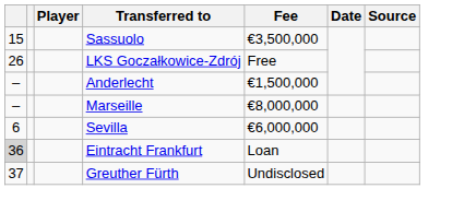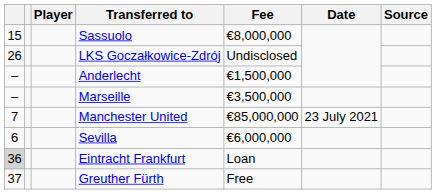 <table class="wikitable plainrowheaders sortable">
 <tr>
 <th></th>
 <th></th>
 <th scope=col><strong>Player</strong></th>
 <th><strong>Transferred to</strong></th>
 <th !scope=col; style="width: 65px;"><strong>Fee</strong></th>
 <th scope=col><strong>Date</strong></th>
 <th scope=col><strong>Source</strong></th>
 </tr>
 <tr>
 <td align=center>15</td>
 <td align=center></td>
 <td></td>
 <td> <a href='#'>Sassuolo</a></td>
-<td>€3,500,000</td>
+<td>€8,000,000</td>
 <td rowspan=3></td>
 <td></td>
 </tr>
 <tr>
 <td align=center>26</td>
 <td align=center></td>
 <td></td>
 <td> <a href='#'>LKS Goczałkowice-Zdrój</a></td>
-<td>Free</td>
+<td>Undisclosed</td>
 <td></td>
 </tr>
 <tr>
 <td align=center>–</td>
 <td align=center></td>
 <td></td>
 <td> <a href='#'>Anderlecht</a></td>
 <td>€1,500,000</td>
 <td></td>
 </tr>
 <tr>
 <td align=center>–</td>
 <td align=center></td>
 <td></td>
 <td> <a href='#'>Marseille</a></td>
-<td>€8,000,000</td>
+<td>€3,500,000</td>
 <td rowspan=1></td>
+<td></td>
+</tr>
+<tr>
+<td align=center>7</td>
+<td align=center></td>
+<td></td>
+<td> <a href='#'>Manchester United</a></td>
+<td>€85,000,000</td>
+<td>23 July 2021</td>
 <td></td>
 </tr>
 <tr>
 <td align=center>6</td>
 <td align=center></td>
 <td></td>
 <td> <a href='#'>Sevilla</a></td>
 <td>€6,000,000</td>
 <td></td>
 <td></td>
 </tr>
 <tr>
 <td align=center style="background: lightgrey;">36</td>
 <td align=center></td>
 <td></td>
 <td> <a href='#'>Eintracht Frankfurt</a></td>
 <td>Loan</td>
 <td></td>
 <td></td>
 </tr>
 <tr>
 <td align=center>37</td>
 <td align=center></td>
 <td></td>
 <td> <a href='#'>Greuther Fürth</a></td>
-<td>Undisclosed</td>
+<td>Free</td>
 <td></td>
 <td></td>
 </tr>
 </table>
